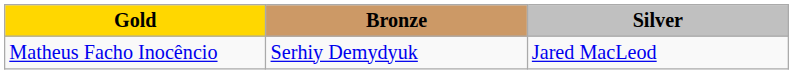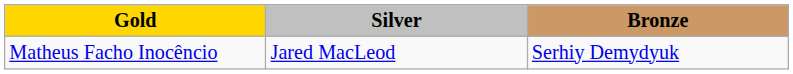 <table class="wikitable" style="text-align:left">
 <tr align="center">
 <td width=200 bgcolor=gold><strong>Gold</strong></td>
+<td width=200 bgcolor=silver><strong>Silver</strong></td>
 <td width=200 bgcolor=CC9966><strong>Bronze</strong></td>
-<td width=200 bgcolor=silver><strong>Silver</strong></td>
 </tr>
 <tr>
 <td><a href='#'>Matheus Facho Inocêncio</a><br><em></em></td>
+<td><a href='#'>Jared MacLeod</a><br><em></em></td>
 <td><a href='#'>Serhiy Demydyuk</a><br><em></em></td>
-<td><a href='#'>Jared MacLeod</a><br><em></em></td>
 </tr>
 </table>
